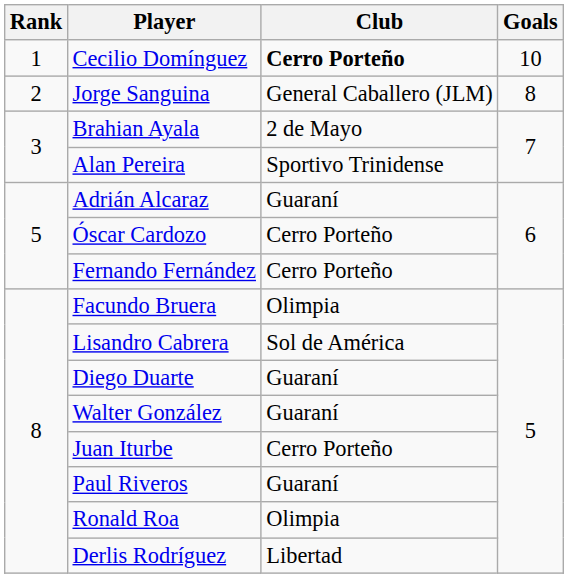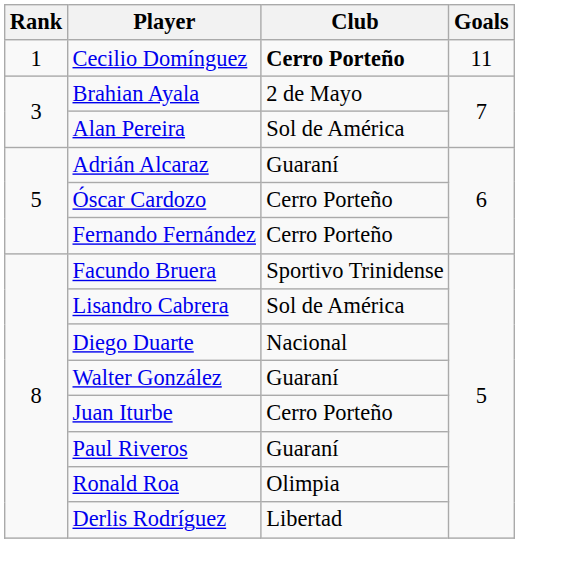 <table class="wikitable" border="1">
 <tr>
 <th>Rank</th>
 <th>Player</th>
 <th>Club</th>
 <th>Goals</th>
 </tr>
 <tr>
 <td align=center>1</td>
 <td> <a href='#'>Cecilio Domínguez</a></td>
 <td><strong>Cerro Porteño</strong></td>
-<td align=center>10</td>
-</tr>
-<tr>
-<td align=center>2</td>
-<td> <a href='#'>Jorge Sanguina</a></td>
-<td>General Caballero (JLM)</td>
-<td align=center>8</td>
+<td align=center>11</td>
 </tr>
 <tr>
 <td rowspan=2 align=center>3</td>
 <td> <a href='#'>Brahian Ayala</a></td>
 <td>2 de Mayo</td>
 <td rowspan=2 align=center>7</td>
 </tr>
 <tr>
 <td> <a href='#'>Alan Pereira</a></td>
-<td>Sportivo Trinidense</td>
+<td>Sol de América</td>
 </tr>
 <tr>
 <td rowspan=3 align=center>5</td>
 <td> <a href='#'>Adrián Alcaraz</a></td>
 <td>Guaraní</td>
 <td rowspan=3 align=center>6</td>
 </tr>
 <tr>
 <td> <a href='#'>Óscar Cardozo</a></td>
 <td>Cerro Porteño</td>
 </tr>
 <tr>
 <td> <a href='#'>Fernando Fernández</a></td>
 <td>Cerro Porteño</td>
 </tr>
 <tr>
 <td rowspan=8 align=center>8</td>
 <td> <a href='#'>Facundo Bruera</a></td>
-<td>Olimpia</td>
+<td>Sportivo Trinidense</td>
 <td rowspan=8 align=center>5</td>
 </tr>
 <tr>
 <td> <a href='#'>Lisandro Cabrera</a></td>
 <td>Sol de América</td>
 </tr>
 <tr>
 <td> <a href='#'>Diego Duarte</a></td>
-<td>Guaraní</td>
+<td>Nacional</td>
 </tr>
 <tr>
 <td> <a href='#'>Walter González</a></td>
 <td>Guaraní</td>
 </tr>
 <tr>
 <td> <a href='#'>Juan Iturbe</a></td>
 <td>Cerro Porteño</td>
 </tr>
 <tr>
 <td> <a href='#'>Paul Riveros</a></td>
 <td>Guaraní</td>
 </tr>
 <tr>
 <td> <a href='#'>Ronald Roa</a></td>
 <td>Olimpia</td>
 </tr>
 <tr>
 <td> <a href='#'>Derlis Rodríguez</a></td>
 <td>Libertad</td>
 </tr>
 </table>
